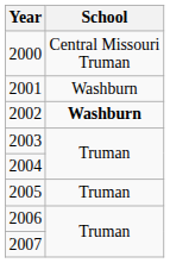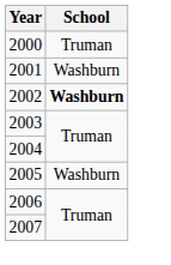 <table class="wikitable" style="text-align:center">
 <tr>
 <th>Year</th>
 <th>School</th>
 </tr>
 <tr>
 <td>2000</td>
-<td>Central Missouri<br>Truman</td>
+<td>Truman</td>
 </tr>
 <tr>
 <td>2001</td>
 <td>Washburn</td>
 </tr>
 <tr>
 <td>2002</td>
 <td><strong>Washburn</strong></td>
 </tr>
 <tr>
 <td>2003</td>
 <td rowspan=2>Truman</td>
 </tr>
 <tr>
 <td>2004</td>
 </tr>
 <tr>
 <td>2005</td>
-<td>Truman</td>
+<td>Washburn</td>
 </tr>
 <tr>
 <td>2006</td>
 <td rowspan=2>Truman</td>
 </tr>
 <tr>
 <td>2007</td>
 </tr>
 </table>
